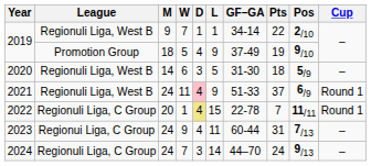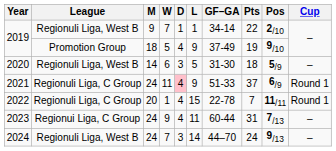 <table class="wikitable sortable" style="text-align: center">
 <tr>
 <th>Year</th>
 <th>League</th>
 <th>M</th>
 <th>W</th>
 <th>D</th>
 <th>L</th>
 <th>GF–GA</th>
 <th>Pts</th>
 <th>Pos</th>
 <th><a href='#'>Cup</a></th>
 </tr>
 <tr>
 <td rowspan='2'>2019</td>
 <td>Regionuli Liga, West B</td>
 <td>9</td>
 <td>7</td>
 <td>1</td>
 <td>1</td>
 <td>34-14</td>
 <td>22</td>
 <td><strong>2</strong><sub>/10</sub></td>
 <td rowspan='2'>–</td>
 </tr>
 <tr>
 <td>Promotion Group</td>
 <td>18</td>
 <td>5</td>
 <td>4</td>
 <td>9</td>
 <td>37-49</td>
 <td>19</td>
 <td><strong>9</strong><sub>/10</sub></td>
 </tr>
 <tr>
 <td>2020</td>
 <td>Regionuli Liga, West B</td>
 <td>14</td>
 <td>6</td>
 <td>3</td>
 <td>5</td>
 <td>31-30</td>
 <td>18</td>
 <td><strong>5</strong><sub>/9</sub></td>
 <td>–</td>
 </tr>
 <tr>
 <td>2021</td>
-<td>Regionuli Liga, West B</td>
+<td>Regionuli Liga, C Group</td>
 <td>24</td>
 <td>11</td>
 <td style="background: pink;">4</td>
 <td>9</td>
 <td>51-33</td>
 <td>37</td>
 <td><strong>6</strong><sub>/9</sub></td>
 <td>Round 1</td>
 </tr>
 <tr>
 <td>2022</td>
 <td>Regionuli Liga, C Group</td>
 <td>20</td>
 <td>1</td>
-<td style="background: khaki;">4</td>
+<td>4</td>
 <td>15</td>
 <td>22-78</td>
 <td>7</td>
 <td><strong>11</strong><sub>/11</sub></td>
 <td>Round 1</td>
 </tr>
 <tr>
 <td>2023</td>
 <td>Regionui Liga, C Group</td>
 <td>24</td>
 <td>9</td>
 <td>4</td>
 <td>11</td>
 <td>60-44</td>
 <td>31</td>
 <td><strong>7</strong><sub>/13</sub></td>
 <td>–</td>
 </tr>
 <tr>
 <td>2024</td>
-<td>Regionuli Liga, C Group</td>
+<td>Regionuli Liga, West B</td>
 <td>24</td>
 <td>7</td>
 <td>3</td>
 <td>14</td>
 <td>44–70</td>
 <td>24</td>
 <td><strong>9</strong><sub>/13</sub></td>
 <td>–</td>
 </tr>
 </table>
